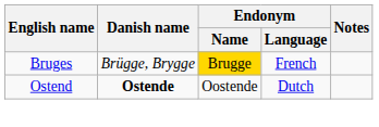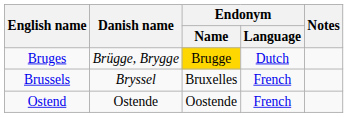 <table class="wikitable sortable mw-collapsible" style="text-align:center">
 <tr>
 <th rowspan="2">English name</th>
 <th rowspan="2">Danish name</th>
 <th colspan="2">Endonym</th>
 <th rowspan="2">Notes</th>
 </tr>
 <tr>
 <th>Name</th>
 <th>Language</th>
 </tr>
 <tr>
 <td><a href='#'>Bruges</a></td>
 <td><em>Brügge, Brygge</em></td>
 <td style="background: gold;">Brugge</td>
+<td><a href='#'>Dutch</a></td>
+<td></td>
+</tr>
+<tr>
+<td><a href='#'>Brussels</a></td>
+<td><em>Bryssel</em></td>
+<td>Bruxelles</td>
 <td><a href='#'>French</a></td>
 <td></td>
 </tr>
 <tr>
 <td><a href='#'>Ostend</a></td>
-<td><strong>Ostende</strong></td>
+<td>Ostende</td>
 <td>Oostende</td>
-<td><a href='#'>Dutch</a></td>
+<td><a href='#'>French</a></td>
 <td></td>
 </tr>
 </table>
